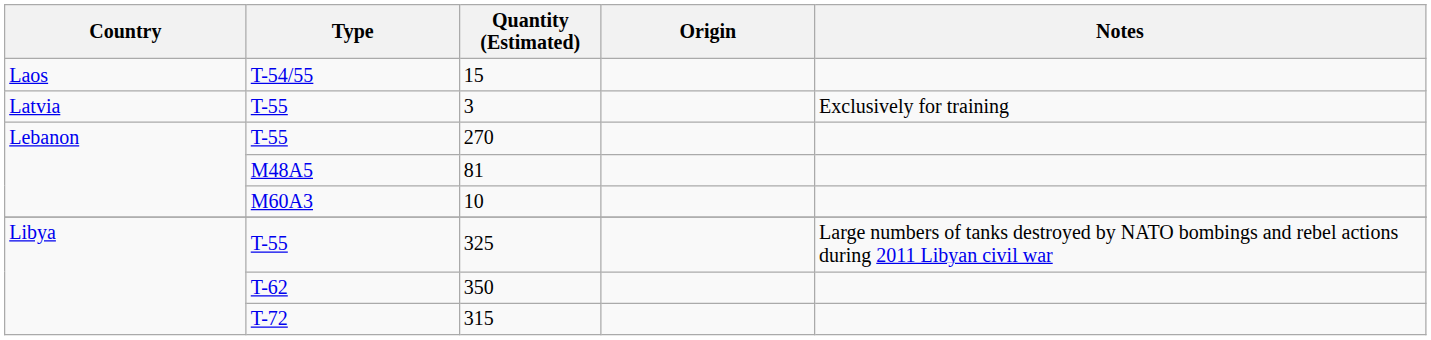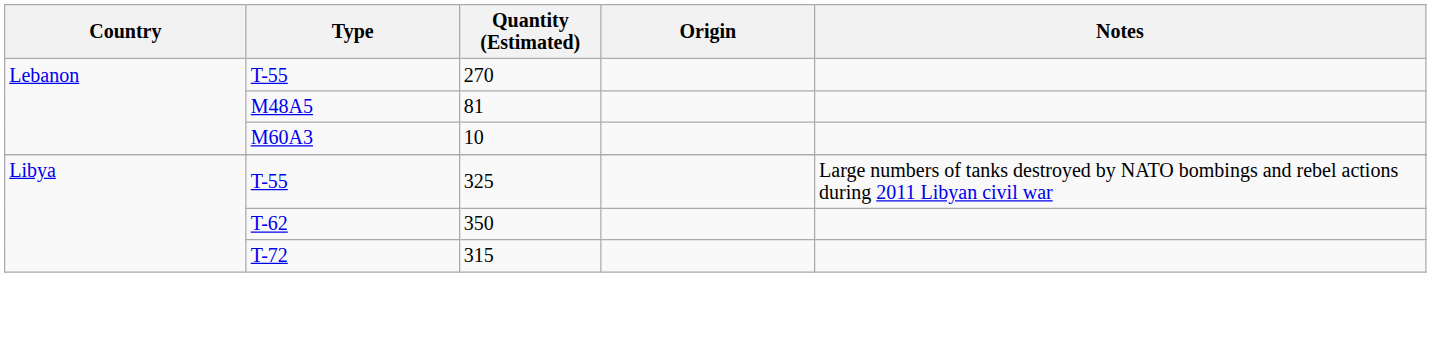 <table class="wikitable" Width="90%">
 <tr>
 <th width="17%">Country</th>
 <th width="15%">Type</th>
 <th width="10%">Quantity (Estimated)</th>
 <th width="15%">Origin</th>
 <th>Notes</th>
-</tr>
-<tr>
-<td rowspan="1" valign="top"><a href='#'>Laos</a></td>
-<td><a href='#'>T-54/55</a></td>
-<td>15</td>
-<td></td>
-<td></td>
-</tr>
-<tr>
-<td rowspan="1" valign="top"><a href='#'>Latvia</a></td>
-<td><a href='#'>T-55</a></td>
-<td>3</td>
-<td></td>
-<td>Exclusively for training</td>
 </tr>
 <tr>
 <td rowspan="3" valign="top"><a href='#'>Lebanon</a></td>
 <td><a href='#'>T-55</a></td>
 <td>270</td>
 <td></td>
 <td></td>
 </tr>
 <tr>
 <td><a href='#'>M48A5</a></td>
 <td>81</td>
 <td></td>
 <td></td>
 </tr>
 <tr>
 <td><a href='#'>M60A3</a></td>
 <td>10</td>
 <td></td>
 <td></td>
 </tr>
 <tr>
 </tr>
 <tr>
 <td rowspan="4" valign="top"><a href='#'>Libya</a></td>
 </tr>
 <tr>
 <td><a href='#'>T-55</a></td>
 <td>325</td>
 <td></td>
 <td>Large numbers of tanks destroyed by NATO bombings and rebel actions during <a href='#'>2011 Libyan civil war</a></td>
 </tr>
 <tr>
 <td><a href='#'>T-62</a></td>
 <td>350</td>
 <td></td>
 <td></td>
 </tr>
 <tr>
 <td><a href='#'>T-72</a></td>
 <td>315</td>
 <td></td>
 <td></td>
 </tr>
 </table>
